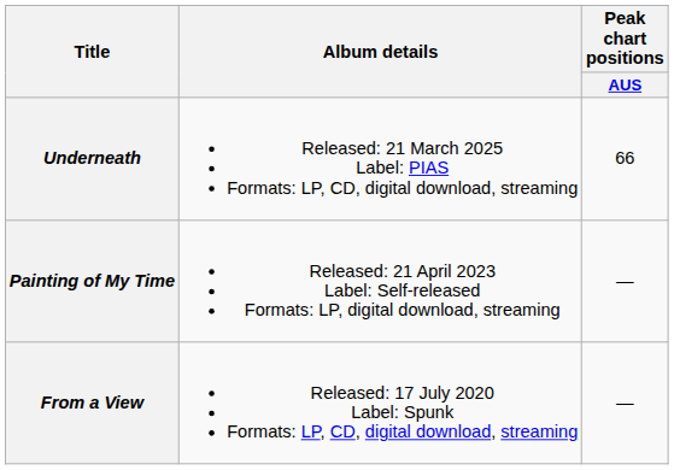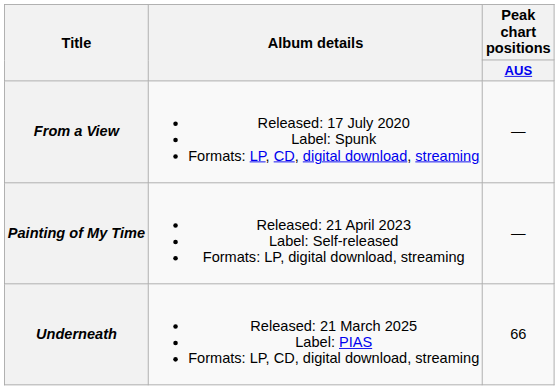 <table class="wikitable plainrowheaders" style="text-align:center;" border="1">
 <tr>
 <th scope="col" rowspan="2">Title</th>
 <th scope="col" rowspan="2">Album details</th>
 <th scope="col" colspan="1">Peak chart positions</th>
 </tr>
 <tr>
 <th scope="col" style="width:3em;font-size:90%"><a href='#'>AUS</a><br></th>
 </tr>
 <tr>
-<th scope="row"><em>Underneath</em></th>
-<td><br><ul><li>Released: 21 March 2025</li><li>Label: <a href='#'>PIAS</a></li><li>Formats: LP, CD, digital download, streaming</li></ul></td>
-<td>66</td>
+<th scope="row"><em>From a View</em></th>
+<td><br><ul><li>Released: 17 July 2020</li><li>Label: Spunk</li><li>Formats: <a href='#'>LP</a>, <a href='#'>CD</a>, <a href='#'>digital download</a>, <a href='#'>streaming</a></li></ul></td>
+<td>—</td>
 </tr>
 <tr>
 <th scope="row"><em>Painting of My Time</em></th>
 <td><br><ul><li>Released: 21 April 2023</li><li>Label: Self-released</li><li>Formats: LP, digital download, streaming</li></ul></td>
 <td>—</td>
 </tr>
 <tr>
-<th scope="row"><em>From a View</em></th>
-<td><br><ul><li>Released: 17 July 2020</li><li>Label: Spunk</li><li>Formats: <a href='#'>LP</a>, <a href='#'>CD</a>, <a href='#'>digital download</a>, <a href='#'>streaming</a></li></ul></td>
-<td>—</td>
+<th scope="row"><em>Underneath</em></th>
+<td><br><ul><li>Released: 21 March 2025</li><li>Label: <a href='#'>PIAS</a></li><li>Formats: LP, CD, digital download, streaming</li></ul></td>
+<td>66</td>
 </tr>
 </table>
